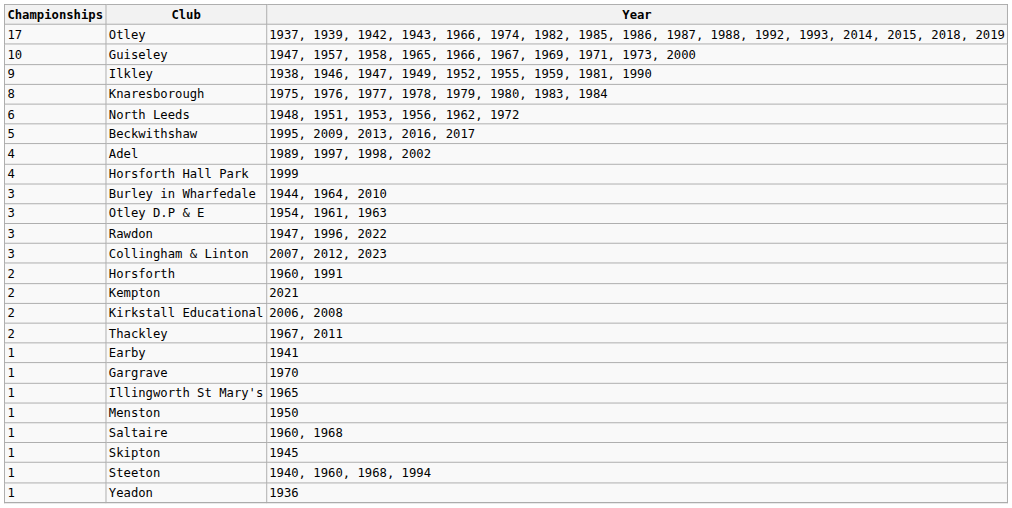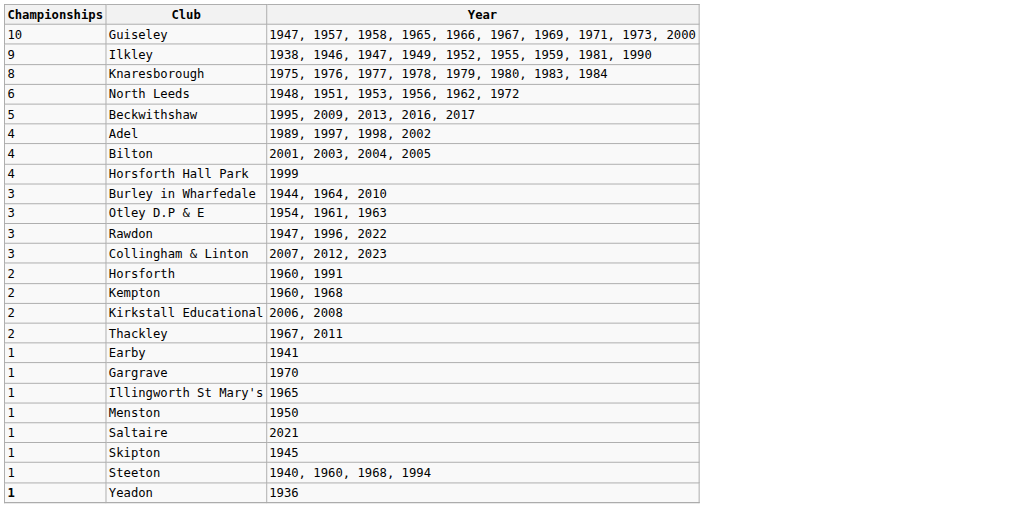 <table class="wikitable">
 <tr>
 <th rowspan=1>Championships</th>
 <th rowspan=1>Club</th>
 <th rowspan=1>Year</th>
-</tr>
-<tr>
-<td>17</td>
-<td>Otley</td>
-<td>1937, 1939, 1942, 1943, 1966, 1974, 1982, 1985, 1986, 1987, 1988, 1992, 1993, 2014, 2015, 2018, 2019</td>
 </tr>
 <tr>
 <td>10</td>
 <td>Guiseley</td>
 <td>1947, 1957, 1958, 1965, 1966, 1967, 1969, 1971, 1973, 2000</td>
 </tr>
 <tr>
 <td>9</td>
 <td>Ilkley</td>
 <td>1938, 1946, 1947, 1949, 1952, 1955, 1959, 1981, 1990</td>
 </tr>
 <tr>
 <td>8</td>
 <td>Knaresborough</td>
 <td>1975, 1976, 1977, 1978, 1979, 1980, 1983, 1984</td>
 </tr>
 <tr>
 <td>6</td>
 <td>North Leeds</td>
 <td>1948, 1951, 1953, 1956, 1962, 1972</td>
 </tr>
 <tr>
 <td>5</td>
 <td>Beckwithshaw</td>
 <td>1995, 2009, 2013, 2016, 2017</td>
 </tr>
 <tr>
 <td>4</td>
 <td>Adel</td>
 <td>1989, 1997, 1998, 2002</td>
+</tr>
+<tr>
+<td>4</td>
+<td>Bilton</td>
+<td>2001, 2003, 2004, 2005</td>
 </tr>
 <tr>
 <td>4</td>
 <td>Horsforth Hall Park</td>
 <td>1999</td>
 </tr>
 <tr>
 <td>3</td>
 <td>Burley in Wharfedale</td>
 <td>1944, 1964, 2010</td>
 </tr>
 <tr>
 <td>3</td>
 <td>Otley D.P & E</td>
 <td>1954, 1961, 1963</td>
 </tr>
 <tr>
 <td>3</td>
 <td>Rawdon</td>
 <td>1947, 1996, 2022</td>
 </tr>
 <tr>
 <td>3</td>
 <td>Collingham & Linton</td>
 <td>2007, 2012, 2023</td>
 </tr>
 <tr>
 <td>2</td>
 <td>Horsforth</td>
 <td>1960, 1991</td>
 </tr>
 <tr>
 <td>2</td>
 <td>Kempton</td>
-<td>2021</td>
+<td>1960, 1968</td>
 </tr>
 <tr>
 <td>2</td>
 <td>Kirkstall Educational</td>
 <td>2006, 2008</td>
 </tr>
 <tr>
 <td>2</td>
 <td>Thackley</td>
 <td>1967, 2011</td>
 </tr>
 <tr>
 <td>1</td>
 <td>Earby</td>
 <td>1941</td>
 </tr>
 <tr>
 <td>1</td>
 <td>Gargrave</td>
 <td>1970</td>
 </tr>
 <tr>
 <td>1</td>
 <td>Illingworth St Mary's</td>
 <td>1965</td>
 </tr>
 <tr>
 <td>1</td>
 <td>Menston</td>
 <td>1950</td>
 </tr>
 <tr>
 <td>1</td>
 <td>Saltaire</td>
-<td>1960, 1968</td>
+<td>2021</td>
 </tr>
 <tr>
 <td>1</td>
 <td>Skipton</td>
 <td>1945</td>
 </tr>
 <tr>
 <td>1</td>
 <td>Steeton</td>
 <td>1940, 1960, 1968, 1994</td>
 </tr>
 <tr>
-<td>1</td>
+<td><strong>1</strong></td>
 <td>Yeadon</td>
 <td>1936</td>
 </tr>
 <tr>
 </tr>
 </table>
